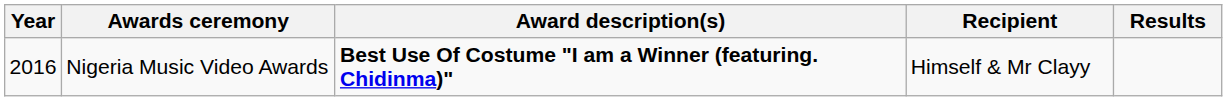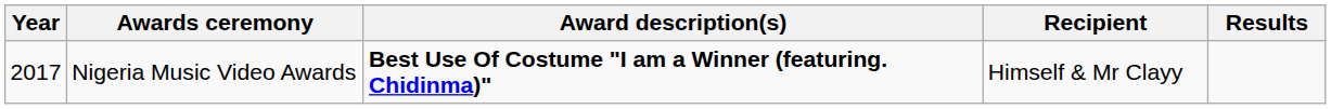 <table class="wikitable">
 <tr>
 <th>Year</th>
 <th width="200">Awards ceremony</th>
 <th width="425">Award description(s)</th>
 <th width="150">Recipient</th>
 <th width="75">Results</th>
 </tr>
 <tr>
-<td>2016</td>
+<td>2017</td>
 <td>Nigeria Music Video Awards</td>
 <td><strong>Best Use Of Costume "I am a Winner (featuring. <a href='#'>Chidinma</a>)"</strong></td>
 <td>Himself & Mr Clayy</td>
 <td></td>
 </tr>
 </table>
